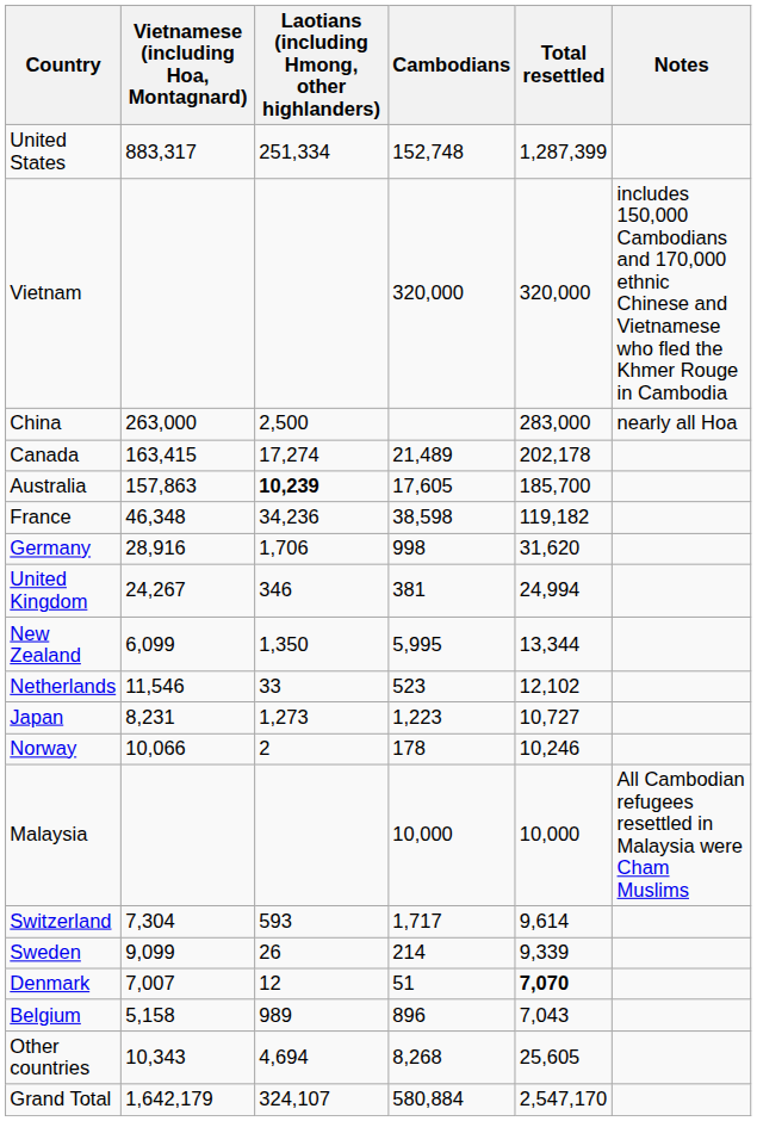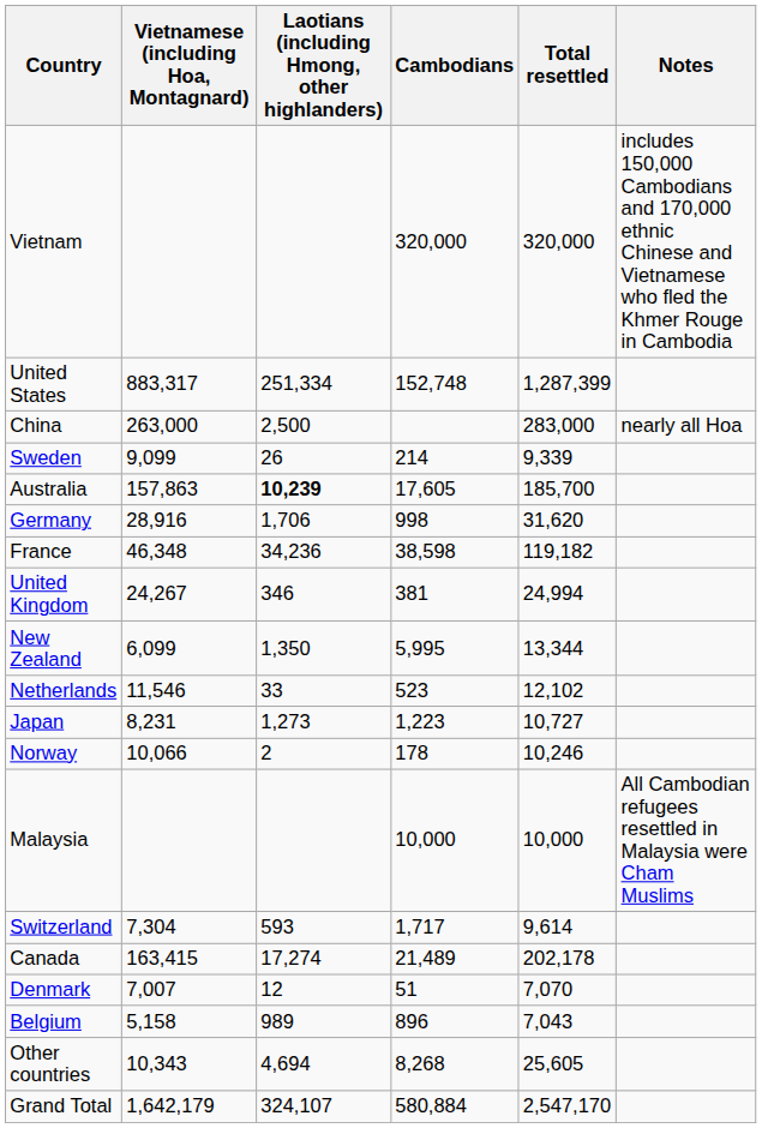 <table class="wikitable">
 <tr>
 <th>Country</th>
 <th>Vietnamese (including Hoa, Montagnard)</th>
 <th>Laotians (including Hmong, other highlanders)</th>
 <th>Cambodians</th>
 <th>Total resettled</th>
 <th>Notes</th>
 </tr>
 <tr>
+<td>Vietnam</td>
+<td></td>
+<td></td>
+<td>320,000</td>
+<td>320,000</td>
+<td>includes 150,000 Cambodians and 170,000 ethnic Chinese and Vietnamese who fled the Khmer Rouge in Cambodia</td>
+</tr>
+<tr>
 <td>United States</td>
 <td>883,317</td>
 <td>251,334</td>
 <td>152,748</td>
 <td>1,287,399</td>
 <td></td>
-</tr>
-<tr>
-<td>Vietnam</td>
-<td></td>
-<td></td>
-<td>320,000</td>
-<td>320,000</td>
-<td>includes 150,000 Cambodians and 170,000 ethnic Chinese and Vietnamese who fled the Khmer Rouge in Cambodia</td>
 </tr>
 <tr>
 <td>China</td>
 <td>263,000</td>
 <td>2,500</td>
 <td></td>
 <td>283,000</td>
 <td>nearly all Hoa</td>
 </tr>
 <tr>
-<td>Canada</td>
-<td>163,415</td>
-<td>17,274</td>
-<td>21,489</td>
-<td>202,178</td>
+<td><a href='#'>Sweden</a></td>
+<td>9,099</td>
+<td>26</td>
+<td>214</td>
+<td>9,339</td>
 <td></td>
 </tr>
 <tr>
 <td>Australia</td>
 <td>157,863</td>
 <td><strong>10,239</strong></td>
 <td>17,605</td>
 <td>185,700</td>
 <td></td>
 </tr>
 <tr>
+<td><a href='#'>Germany</a></td>
+<td>28,916</td>
+<td>1,706</td>
+<td>998</td>
+<td>31,620</td>
+<td></td>
+</tr>
+<tr>
 <td>France</td>
 <td>46,348</td>
 <td>34,236</td>
 <td>38,598</td>
 <td>119,182</td>
-<td></td>
-</tr>
-<tr>
-<td><a href='#'>Germany</a></td>
-<td>28,916</td>
-<td>1,706</td>
-<td>998</td>
-<td>31,620</td>
 <td></td>
 </tr>
 <tr>
 <td><a href='#'>United Kingdom</a></td>
 <td>24,267</td>
 <td>346</td>
 <td>381</td>
 <td>24,994</td>
 <td></td>
 </tr>
 <tr>
 <td><a href='#'>New Zealand</a></td>
 <td>6,099</td>
 <td>1,350</td>
 <td>5,995</td>
 <td>13,344</td>
 <td></td>
 </tr>
 <tr>
 <td><a href='#'>Netherlands</a></td>
 <td>11,546</td>
 <td>33</td>
 <td>523</td>
 <td>12,102</td>
 <td></td>
 </tr>
 <tr>
 <td><a href='#'>Japan</a></td>
 <td>8,231</td>
 <td>1,273</td>
 <td>1,223</td>
 <td>10,727</td>
 <td></td>
 </tr>
 <tr>
 <td><a href='#'>Norway</a></td>
 <td>10,066</td>
 <td>2</td>
 <td>178</td>
 <td>10,246</td>
 <td></td>
 </tr>
 <tr>
 <td>Malaysia</td>
 <td></td>
 <td></td>
 <td>10,000</td>
 <td>10,000</td>
 <td>All Cambodian refugees resettled in Malaysia were <a href='#'>Cham Muslims</a></td>
 </tr>
 <tr>
 <td><a href='#'>Switzerland</a></td>
 <td>7,304</td>
 <td>593</td>
 <td>1,717</td>
 <td>9,614</td>
 <td></td>
 </tr>
 <tr>
-<td><a href='#'>Sweden</a></td>
-<td>9,099</td>
-<td>26</td>
-<td>214</td>
-<td>9,339</td>
+<td>Canada</td>
+<td>163,415</td>
+<td>17,274</td>
+<td>21,489</td>
+<td>202,178</td>
 <td></td>
 </tr>
 <tr>
 <td><a href='#'>Denmark</a></td>
 <td>7,007</td>
 <td>12</td>
 <td>51</td>
-<td><strong>7,070</strong></td>
+<td>7,070</td>
 <td></td>
 </tr>
 <tr>
 <td><a href='#'>Belgium</a></td>
 <td>5,158</td>
 <td>989</td>
 <td>896</td>
 <td>7,043</td>
 <td></td>
 </tr>
 <tr>
 <td>Other countries</td>
 <td>10,343</td>
 <td>4,694</td>
 <td>8,268</td>
 <td>25,605</td>
 <td></td>
 </tr>
 <tr>
 <td>Grand Total</td>
 <td>1,642,179</td>
 <td>324,107</td>
 <td>580,884</td>
 <td>2,547,170</td>
 <td></td>
 </tr>
 </table>
